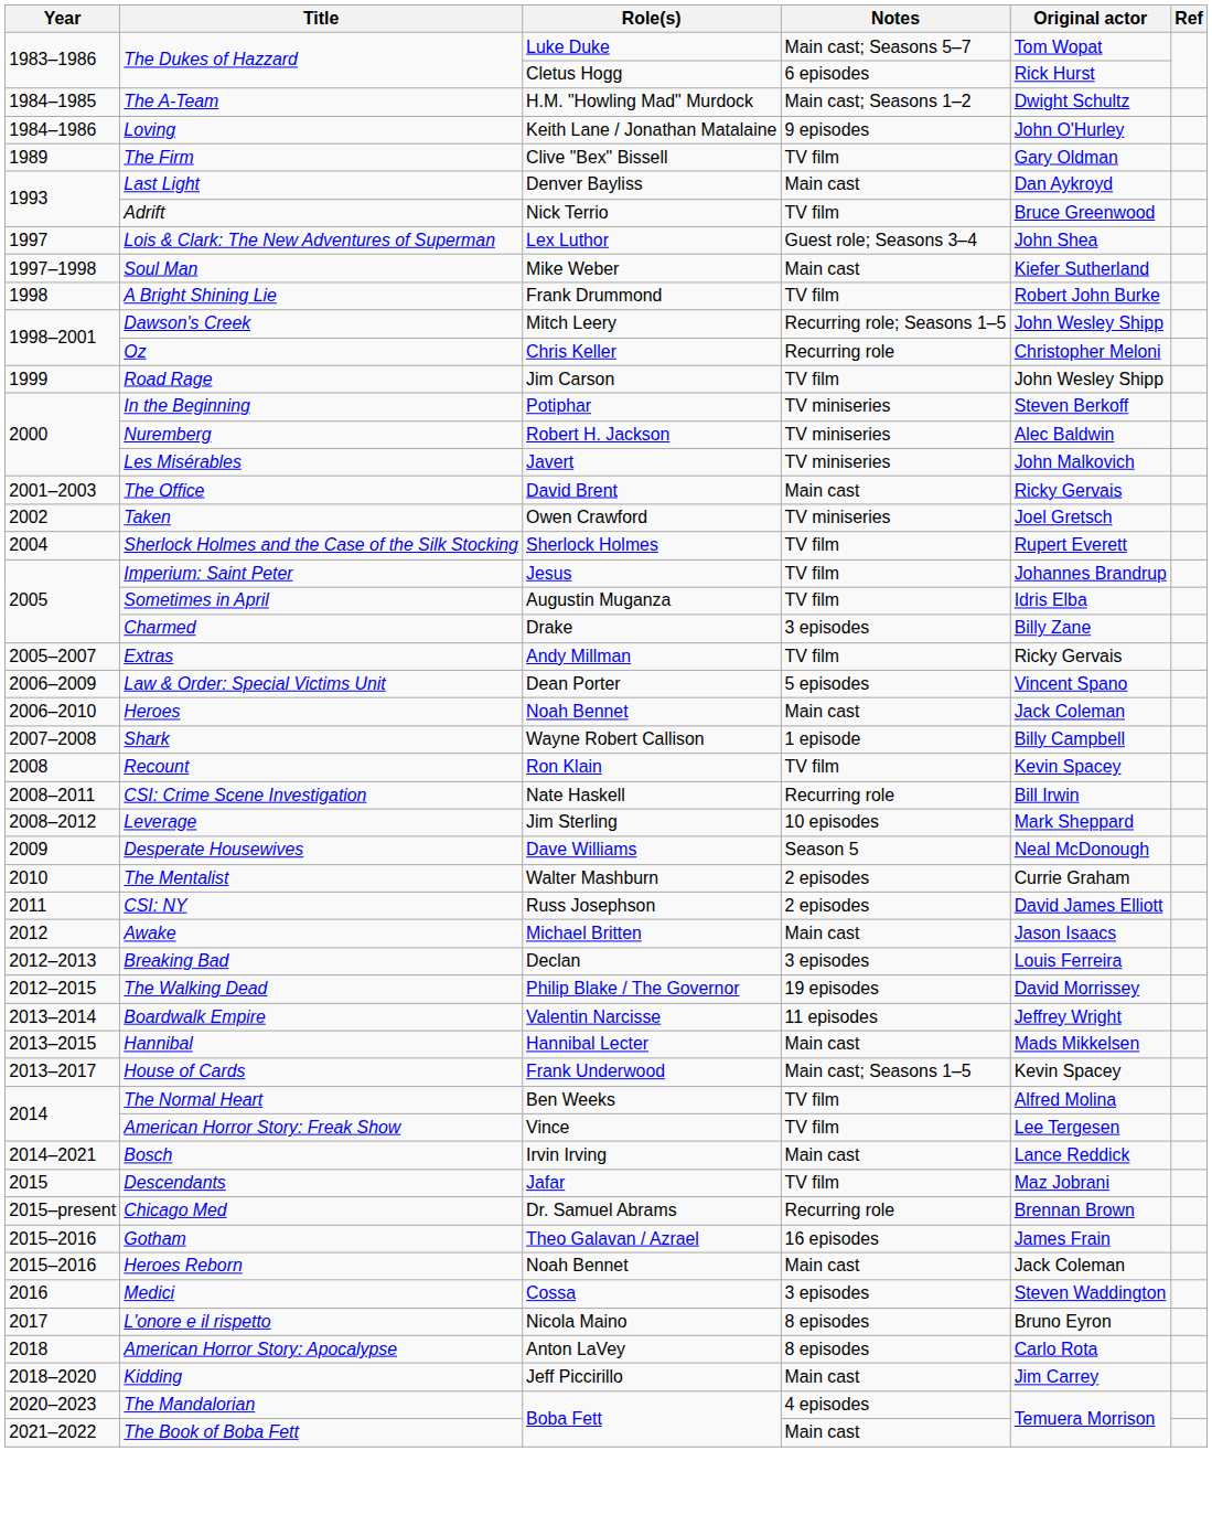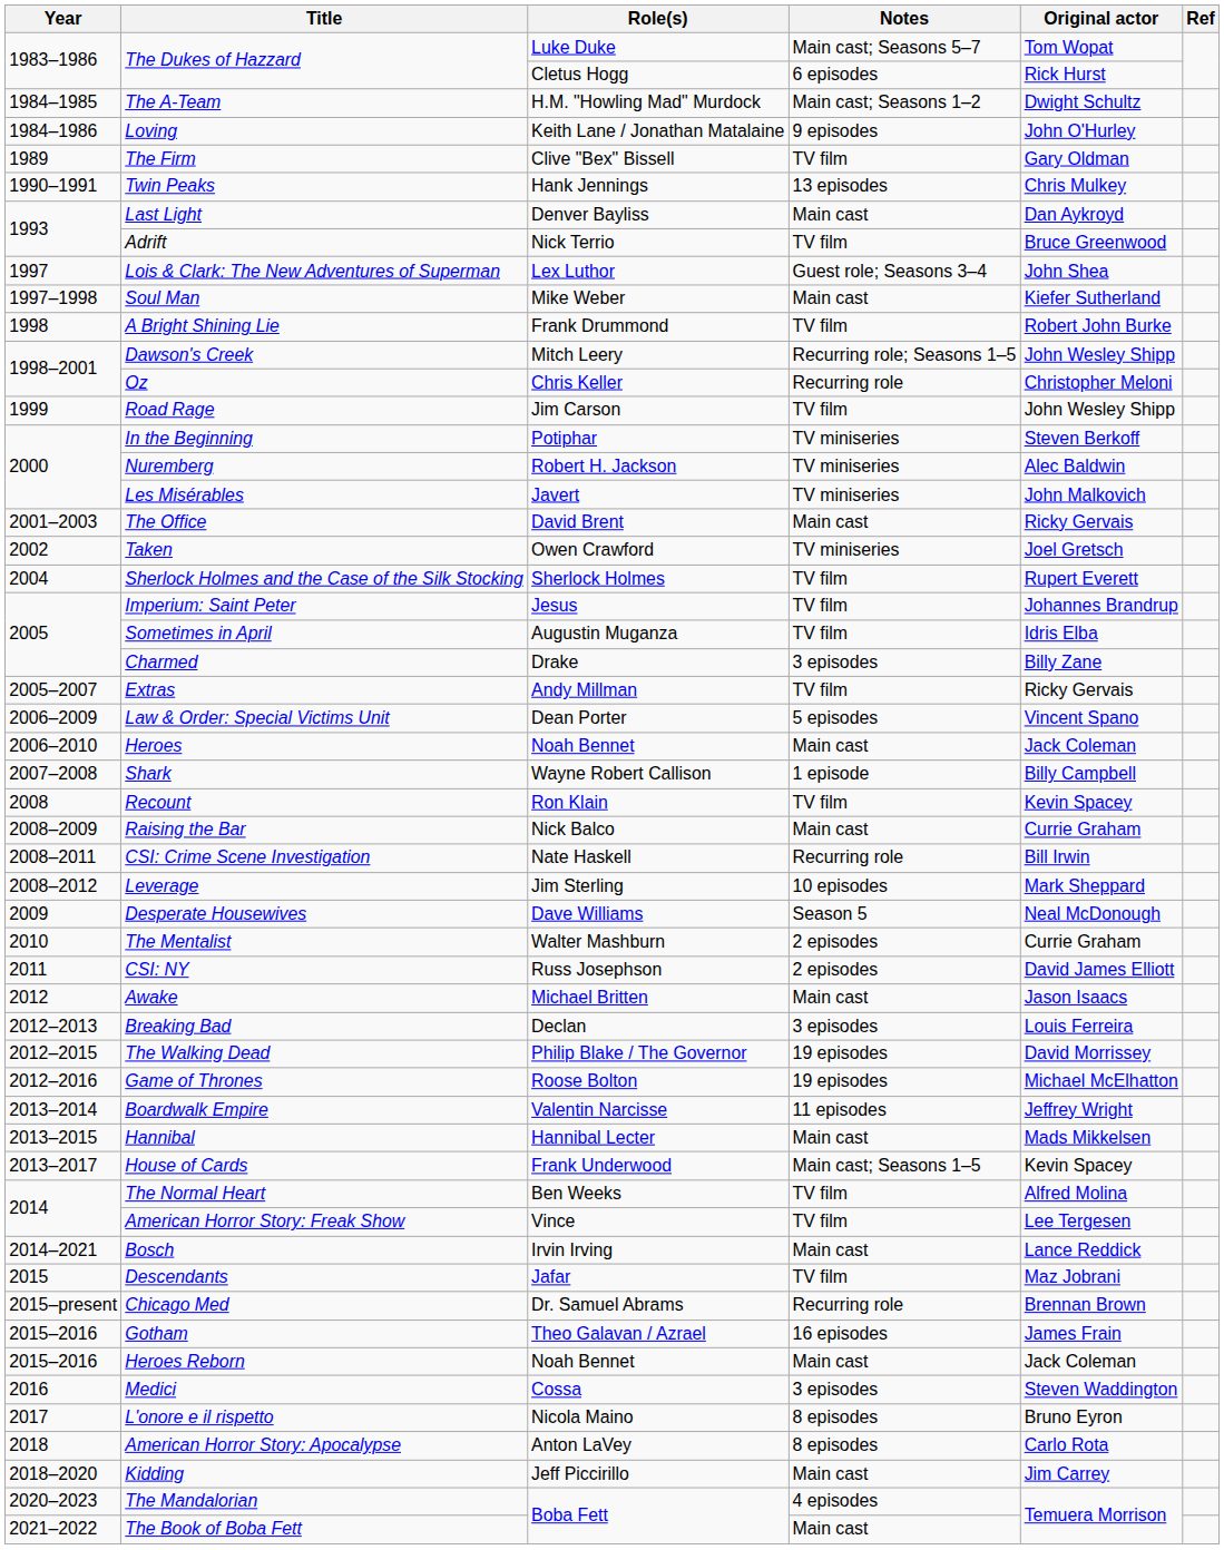 <table class="wikitable plainrowheaders sortable">
 <tr>
 <th scope="col">Year</th>
 <th scope="col">Title</th>
 <th scope="col">Role(s)</th>
 <th scope="col">Notes</th>
 <th scope="col">Original actor</th>
 <th scope="col" class="unsortable">Ref</th>
 </tr>
 <tr>
 <td rowspan="2">1983–1986</td>
 <td rowspan="2"><em><a href='#'>The Dukes of Hazzard</a></em></td>
 <td><a href='#'>Luke Duke</a></td>
 <td>Main cast; Seasons 5–7</td>
 <td><a href='#'>Tom Wopat</a></td>
 <td rowspan="2"></td>
 </tr>
 <tr>
 <td>Cletus Hogg</td>
 <td>6 episodes</td>
 <td><a href='#'>Rick Hurst</a></td>
 </tr>
 <tr>
 <td>1984–1985</td>
 <td><em><a href='#'>The A-Team</a></em></td>
 <td>H.M. "Howling Mad" Murdock</td>
 <td>Main cast; Seasons 1–2</td>
 <td><a href='#'>Dwight Schultz</a></td>
 <td></td>
 </tr>
 <tr>
 <td>1984–1986</td>
 <td><em><a href='#'>Loving</a></em></td>
 <td>Keith Lane / Jonathan Matalaine</td>
 <td>9 episodes</td>
 <td><a href='#'>John O'Hurley</a></td>
 <td></td>
 </tr>
 <tr>
 <td>1989</td>
 <td><em><a href='#'>The Firm</a></em></td>
 <td>Clive "Bex" Bissell</td>
 <td>TV film</td>
 <td><a href='#'>Gary Oldman</a></td>
+<td></td>
+</tr>
+<tr>
+<td>1990–1991</td>
+<td><em><a href='#'>Twin Peaks</a></em></td>
+<td>Hank Jennings</td>
+<td>13 episodes</td>
+<td><a href='#'>Chris Mulkey</a></td>
 <td></td>
 </tr>
 <tr>
 <td rowspan="2">1993</td>
 <td><em><a href='#'>Last Light</a></em></td>
 <td>Denver Bayliss</td>
 <td>Main cast</td>
 <td><a href='#'>Dan Aykroyd</a></td>
 <td></td>
 </tr>
 <tr>
 <td><em>Adrift</em></td>
 <td>Nick Terrio</td>
 <td>TV film</td>
 <td><a href='#'>Bruce Greenwood</a></td>
 <td></td>
 </tr>
 <tr>
 <td>1997</td>
 <td><em><a href='#'>Lois & Clark: The New Adventures of Superman</a></em></td>
 <td><a href='#'>Lex Luthor</a></td>
 <td>Guest role; Seasons 3–4</td>
 <td><a href='#'>John Shea</a></td>
 <td></td>
 </tr>
 <tr>
 <td>1997–1998</td>
 <td><em><a href='#'>Soul Man</a></em></td>
 <td>Mike Weber</td>
 <td>Main cast</td>
 <td><a href='#'>Kiefer Sutherland</a></td>
 <td></td>
 </tr>
 <tr>
 <td>1998</td>
 <td><em><a href='#'>A Bright Shining Lie</a></em></td>
 <td>Frank Drummond</td>
 <td>TV film</td>
 <td><a href='#'>Robert John Burke</a></td>
 <td></td>
 </tr>
 <tr>
 <td rowspan="2">1998–2001</td>
 <td><em><a href='#'>Dawson's Creek</a></em></td>
 <td>Mitch Leery</td>
 <td>Recurring role; Seasons 1–5</td>
 <td><a href='#'>John Wesley Shipp</a></td>
 <td></td>
 </tr>
 <tr>
 <td><em><a href='#'>Oz</a></em></td>
 <td><a href='#'>Chris Keller</a></td>
 <td>Recurring role</td>
 <td><a href='#'>Christopher Meloni</a></td>
 <td></td>
 </tr>
 <tr>
 <td>1999</td>
 <td><em><a href='#'>Road Rage</a></em></td>
 <td>Jim Carson</td>
 <td>TV film</td>
 <td>John Wesley Shipp</td>
 <td></td>
 </tr>
 <tr>
 <td rowspan="3">2000</td>
 <td><em><a href='#'>In the Beginning</a></em></td>
 <td><a href='#'>Potiphar</a></td>
 <td>TV miniseries</td>
 <td><a href='#'>Steven Berkoff</a></td>
 <td></td>
 </tr>
 <tr>
 <td><em><a href='#'>Nuremberg</a></em></td>
 <td><a href='#'>Robert H. Jackson</a></td>
 <td>TV miniseries</td>
 <td><a href='#'>Alec Baldwin</a></td>
 <td></td>
 </tr>
 <tr>
 <td><em><a href='#'>Les Misérables</a></em></td>
 <td><a href='#'>Javert</a></td>
 <td>TV miniseries</td>
 <td><a href='#'>John Malkovich</a></td>
 <td></td>
 </tr>
 <tr>
 <td>2001–2003</td>
 <td><em><a href='#'>The Office</a></em></td>
 <td><a href='#'>David Brent</a></td>
 <td>Main cast</td>
 <td><a href='#'>Ricky Gervais</a></td>
 <td></td>
 </tr>
 <tr>
 <td>2002</td>
 <td><em><a href='#'>Taken</a></em></td>
 <td>Owen Crawford</td>
 <td>TV miniseries</td>
 <td><a href='#'>Joel Gretsch</a></td>
 <td></td>
 </tr>
 <tr>
 <td>2004</td>
 <td><em><a href='#'>Sherlock Holmes and the Case of the Silk Stocking</a></em></td>
 <td><a href='#'>Sherlock Holmes</a></td>
 <td>TV film</td>
 <td><a href='#'>Rupert Everett</a></td>
 <td></td>
 </tr>
 <tr>
 <td rowspan="3">2005</td>
 <td><em><a href='#'>Imperium: Saint Peter</a></em></td>
 <td><a href='#'>Jesus</a></td>
 <td>TV film</td>
 <td><a href='#'>Johannes Brandrup</a></td>
 <td></td>
 </tr>
 <tr>
 <td><em><a href='#'>Sometimes in April</a></em></td>
 <td>Augustin Muganza</td>
 <td>TV film</td>
 <td><a href='#'>Idris Elba</a></td>
 <td></td>
 </tr>
 <tr>
 <td><em><a href='#'>Charmed</a></em></td>
 <td>Drake</td>
 <td>3 episodes</td>
 <td><a href='#'>Billy Zane</a></td>
 <td></td>
 </tr>
 <tr>
 <td>2005–2007</td>
 <td><em><a href='#'>Extras</a></em></td>
 <td><a href='#'>Andy Millman</a></td>
 <td>TV film</td>
 <td>Ricky Gervais</td>
 <td></td>
 </tr>
 <tr>
 <td>2006–2009</td>
 <td><em><a href='#'>Law & Order: Special Victims Unit</a></em></td>
 <td>Dean Porter</td>
 <td>5 episodes</td>
 <td><a href='#'>Vincent Spano</a></td>
 <td></td>
 </tr>
 <tr>
 <td>2006–2010</td>
 <td><em><a href='#'>Heroes</a></em></td>
 <td><a href='#'>Noah Bennet</a></td>
 <td>Main cast</td>
 <td><a href='#'>Jack Coleman</a></td>
 <td></td>
 </tr>
 <tr>
 <td>2007–2008</td>
 <td><em><a href='#'>Shark</a></em></td>
 <td>Wayne Robert Callison</td>
 <td>1 episode</td>
 <td><a href='#'>Billy Campbell</a></td>
 <td></td>
 </tr>
 <tr>
 <td>2008</td>
 <td><em><a href='#'>Recount</a></em></td>
 <td><a href='#'>Ron Klain</a></td>
 <td>TV film</td>
 <td><a href='#'>Kevin Spacey</a></td>
 <td></td>
 </tr>
 <tr>
+<td>2008–2009</td>
+<td><em><a href='#'>Raising the Bar</a></em></td>
+<td>Nick Balco</td>
+<td>Main cast</td>
+<td><a href='#'>Currie Graham</a></td>
+<td></td>
+</tr>
+<tr>
 <td>2008–2011</td>
 <td><em><a href='#'>CSI: Crime Scene Investigation</a></em></td>
 <td>Nate Haskell</td>
 <td>Recurring role</td>
 <td><a href='#'>Bill Irwin</a></td>
 <td></td>
 </tr>
 <tr>
 <td>2008–2012</td>
 <td><em><a href='#'>Leverage</a></em></td>
 <td>Jim Sterling</td>
 <td>10 episodes</td>
 <td><a href='#'>Mark Sheppard</a></td>
 <td></td>
 </tr>
 <tr>
 <td>2009</td>
 <td><em><a href='#'>Desperate Housewives</a></em></td>
 <td><a href='#'>Dave Williams</a></td>
 <td>Season 5</td>
 <td><a href='#'>Neal McDonough</a></td>
 <td></td>
 </tr>
 <tr>
 <td>2010</td>
 <td><em><a href='#'>The Mentalist</a></em></td>
 <td>Walter Mashburn</td>
 <td>2 episodes</td>
 <td>Currie Graham</td>
 <td></td>
 </tr>
 <tr>
 <td>2011</td>
 <td><em><a href='#'>CSI: NY</a></em></td>
 <td>Russ Josephson</td>
 <td>2 episodes</td>
 <td><a href='#'>David James Elliott</a></td>
 <td></td>
 </tr>
 <tr>
 <td>2012</td>
 <td><em><a href='#'>Awake</a></em></td>
 <td><a href='#'>Michael Britten</a></td>
 <td>Main cast</td>
 <td><a href='#'>Jason Isaacs</a></td>
 <td></td>
 </tr>
 <tr>
 <td>2012–2013</td>
 <td><em><a href='#'>Breaking Bad</a></em></td>
 <td>Declan</td>
 <td>3 episodes</td>
 <td><a href='#'>Louis Ferreira</a></td>
 <td></td>
 </tr>
 <tr>
 <td>2012–2015</td>
 <td><em><a href='#'>The Walking Dead</a></em></td>
 <td><a href='#'>Philip Blake / The Governor</a></td>
 <td>19 episodes</td>
 <td><a href='#'>David Morrissey</a></td>
+<td></td>
+</tr>
+<tr>
+<td>2012–2016</td>
+<td><em><a href='#'>Game of Thrones</a></em></td>
+<td><a href='#'>Roose Bolton</a></td>
+<td>19 episodes</td>
+<td><a href='#'>Michael McElhatton</a></td>
 <td></td>
 </tr>
 <tr>
 <td>2013–2014</td>
 <td><em><a href='#'>Boardwalk Empire</a></em></td>
 <td><a href='#'>Valentin Narcisse</a></td>
 <td>11 episodes</td>
 <td><a href='#'>Jeffrey Wright</a></td>
 <td></td>
 </tr>
 <tr>
 <td>2013–2015</td>
 <td><em><a href='#'>Hannibal</a></em></td>
 <td><a href='#'>Hannibal Lecter</a></td>
 <td>Main cast</td>
 <td><a href='#'>Mads Mikkelsen</a></td>
 <td></td>
 </tr>
 <tr>
 <td>2013–2017</td>
 <td><em><a href='#'>House of Cards</a></em></td>
 <td><a href='#'>Frank Underwood</a></td>
 <td>Main cast; Seasons 1–5</td>
 <td>Kevin Spacey</td>
 <td></td>
 </tr>
 <tr>
 <td rowspan="2">2014</td>
 <td><em><a href='#'>The Normal Heart</a></em></td>
 <td>Ben Weeks</td>
 <td>TV film</td>
 <td><a href='#'>Alfred Molina</a></td>
 <td></td>
 </tr>
 <tr>
 <td><em><a href='#'>American Horror Story: Freak Show</a></em></td>
 <td>Vince</td>
 <td>TV film</td>
 <td><a href='#'>Lee Tergesen</a></td>
 <td></td>
 </tr>
 <tr>
 <td>2014–2021</td>
 <td><em><a href='#'>Bosch</a></em></td>
 <td>Irvin Irving</td>
 <td>Main cast</td>
 <td><a href='#'>Lance Reddick</a></td>
 <td></td>
 </tr>
 <tr>
 <td>2015</td>
 <td><em><a href='#'>Descendants</a></em></td>
 <td><a href='#'>Jafar</a></td>
 <td>TV film</td>
 <td><a href='#'>Maz Jobrani</a></td>
 <td></td>
 </tr>
 <tr>
 <td>2015–present</td>
 <td><em><a href='#'>Chicago Med</a></em></td>
 <td>Dr. Samuel Abrams</td>
 <td>Recurring role</td>
 <td><a href='#'>Brennan Brown</a></td>
 <td></td>
 </tr>
 <tr>
 <td>2015–2016</td>
 <td><em><a href='#'>Gotham</a></em></td>
 <td><a href='#'>Theo Galavan / Azrael</a></td>
 <td>16 episodes</td>
 <td><a href='#'>James Frain</a></td>
 <td></td>
 </tr>
 <tr>
 <td>2015–2016</td>
 <td><em><a href='#'>Heroes Reborn</a></em></td>
 <td>Noah Bennet</td>
 <td>Main cast</td>
 <td>Jack Coleman</td>
 <td></td>
 </tr>
 <tr>
 <td>2016</td>
 <td><em><a href='#'>Medici</a></em></td>
 <td><a href='#'>Cossa</a></td>
 <td>3 episodes</td>
 <td><a href='#'>Steven Waddington</a></td>
 <td></td>
 </tr>
 <tr>
 <td>2017</td>
 <td><em><a href='#'>L'onore e il rispetto</a></em></td>
 <td>Nicola Maino</td>
 <td>8 episodes</td>
 <td>Bruno Eyron</td>
 <td></td>
 </tr>
 <tr>
 <td>2018</td>
 <td><em><a href='#'>American Horror Story: Apocalypse</a></em></td>
 <td>Anton LaVey</td>
 <td>8 episodes</td>
 <td><a href='#'>Carlo Rota</a></td>
 <td></td>
 </tr>
 <tr>
 <td>2018–2020</td>
 <td><em><a href='#'>Kidding</a></em></td>
 <td>Jeff Piccirillo</td>
 <td>Main cast</td>
 <td><a href='#'>Jim Carrey</a></td>
 <td></td>
 </tr>
 <tr>
 <td>2020–2023</td>
 <td><em><a href='#'>The Mandalorian</a></em></td>
 <td rowspan="2"><a href='#'>Boba Fett</a></td>
 <td>4 episodes</td>
 <td rowspan="2"><a href='#'>Temuera Morrison</a></td>
 <td></td>
 </tr>
 <tr>
 <td>2021–2022</td>
 <td><em><a href='#'>The Book of Boba Fett</a></em></td>
 <td>Main cast</td>
 <td></td>
 </tr>
 </table>
